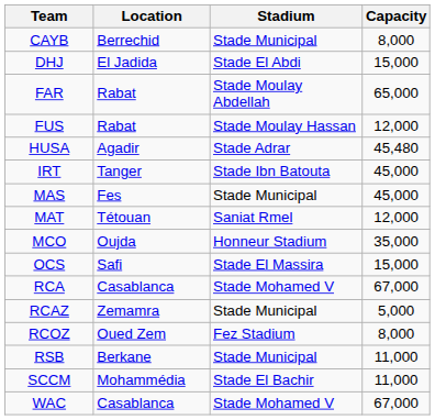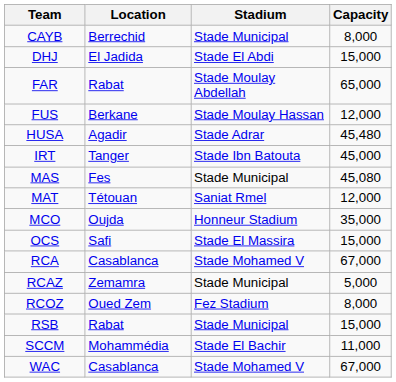 <table class="wikitable sortable">
 <tr>
 <th width="90px">Team</th>
 <th width="120px">Location</th>
 <th width="160px">Stadium</th>
 <th>Capacity</th>
 </tr>
 <tr>
 <td align="center"><a href='#'>CAYB</a></td>
 <td><a href='#'>Berrechid</a></td>
 <td><a href='#'>Stade Municipal</a></td>
 <td align="center">8,000</td>
 </tr>
 <tr>
 <td align="center"><a href='#'>DHJ</a></td>
 <td><a href='#'>El Jadida</a></td>
 <td><a href='#'>Stade El Abdi</a></td>
 <td align="center">15,000</td>
 </tr>
 <tr>
 <td align="center"><a href='#'>FAR</a></td>
 <td><a href='#'>Rabat</a></td>
 <td><a href='#'>Stade Moulay Abdellah</a></td>
 <td align="center">65,000</td>
 </tr>
 <tr>
 <td align="center"><a href='#'>FUS</a></td>
-<td><a href='#'>Rabat</a></td>
+<td><a href='#'>Berkane</a></td>
 <td><a href='#'>Stade Moulay Hassan</a></td>
 <td align="center">12,000</td>
 </tr>
 <tr>
 <td align="center"><a href='#'>HUSA</a></td>
 <td><a href='#'>Agadir</a></td>
 <td><a href='#'>Stade Adrar</a></td>
 <td align="center">45,480</td>
 </tr>
 <tr>
 <td align="center"><a href='#'>IRT</a></td>
 <td><a href='#'>Tanger</a></td>
 <td><a href='#'>Stade Ibn Batouta</a></td>
 <td align="center">45,000</td>
 </tr>
 <tr>
 <td align="center"><a href='#'>MAS</a></td>
 <td><a href='#'>Fes</a></td>
 <td>Stade Municipal</td>
-<td align="center">45,000</td>
+<td align="center">45,080</td>
 </tr>
 <tr>
 <td align="center"><a href='#'>MAT</a></td>
 <td><a href='#'>Tétouan</a></td>
 <td><a href='#'>Saniat Rmel</a></td>
 <td align="center">12,000</td>
 </tr>
 <tr>
 <td align="center"><a href='#'>MCO</a></td>
 <td><a href='#'>Oujda</a></td>
 <td><a href='#'>Honneur Stadium</a></td>
 <td align="center">35,000</td>
 </tr>
 <tr>
 <td align="center"><a href='#'>OCS</a></td>
 <td><a href='#'>Safi</a></td>
 <td><a href='#'>Stade El Massira</a></td>
 <td align="center">15,000</td>
 </tr>
 <tr>
 <td align="center"><a href='#'>RCA</a></td>
 <td><a href='#'>Casablanca</a></td>
 <td><a href='#'>Stade Mohamed V</a></td>
 <td align="center">67,000</td>
 </tr>
 <tr>
 <td align="center"><a href='#'>RCAZ</a></td>
 <td><a href='#'>Zemamra</a></td>
 <td>Stade Municipal</td>
 <td align="center">5,000</td>
 </tr>
 <tr>
 <td align="center"><a href='#'>RCOZ</a></td>
 <td><a href='#'>Oued Zem</a></td>
 <td><a href='#'>Fez Stadium</a></td>
 <td align="center">8,000</td>
 </tr>
 <tr>
 <td align="center"><a href='#'>RSB</a></td>
-<td><a href='#'>Berkane</a></td>
+<td><a href='#'>Rabat</a></td>
 <td><a href='#'>Stade Municipal</a></td>
-<td align="center">11,000</td>
+<td align="center">15,000</td>
 </tr>
 <tr>
 <td align="center"><a href='#'>SCCM</a></td>
 <td><a href='#'>Mohammédia</a></td>
 <td><a href='#'>Stade El Bachir</a></td>
 <td align="center">11,000</td>
 </tr>
 <tr>
 <td align="center"><a href='#'>WAC</a></td>
 <td><a href='#'>Casablanca</a></td>
 <td><a href='#'>Stade Mohamed V</a></td>
 <td align="center">67,000</td>
 </tr>
 </table>
